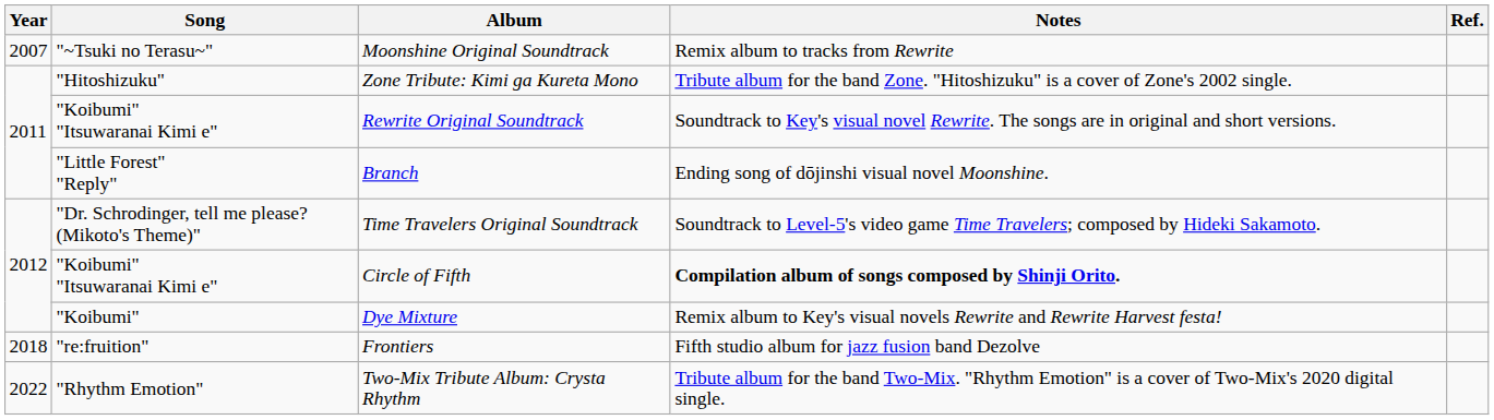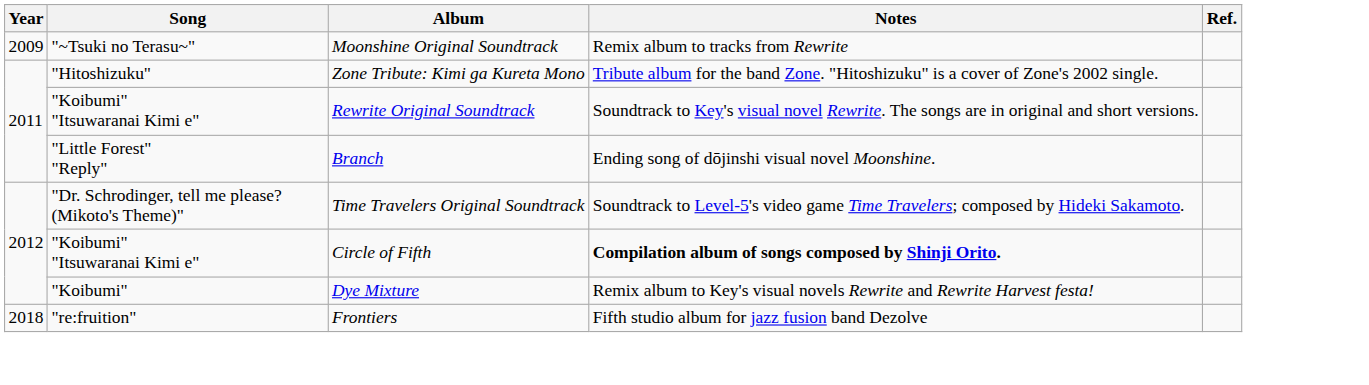 <table class="wikitable" border="1">
 <tr>
 <th rowspan="1">Year</th>
 <th rowspan="1" width="250">Song</th>
 <th rowspan="1">Album</th>
 <th rowspan="1">Notes</th>
 <th rowspan="1">Ref.</th>
 </tr>
 <tr>
-<td>2007</td>
+<td>2009</td>
 <td>"~Tsuki no Terasu~"</td>
 <td><em>Moonshine Original Soundtrack</em></td>
 <td>Remix album to tracks from <em>Rewrite</em></td>
 <td align="center"></td>
 </tr>
 <tr>
 <td rowspan="3">2011</td>
 <td>"Hitoshizuku"</td>
 <td><em>Zone Tribute: Kimi ga Kureta Mono</em></td>
 <td><a href='#'>Tribute album</a> for the band <a href='#'>Zone</a>. "Hitoshizuku" is a cover of Zone's 2002 single.</td>
 <td align="center"></td>
 </tr>
 <tr>
 <td>"Koibumi"<br>"Itsuwaranai Kimi e"</td>
 <td><em><a href='#'>Rewrite Original Soundtrack</a></em></td>
 <td>Soundtrack to <a href='#'>Key</a>'s <a href='#'>visual novel</a> <em><a href='#'>Rewrite</a></em>. The songs are in original and short versions.</td>
 <td align="center"></td>
 </tr>
 <tr>
 <td>"Little Forest"<br>"Reply"</td>
 <td><em><a href='#'>Branch</a></em></td>
 <td>Ending song of dōjinshi visual novel <em>Moonshine</em>.</td>
 <td align="center"></td>
 </tr>
 <tr>
 <td rowspan="3">2012</td>
 <td>"Dr. Schrodinger, tell me please? (Mikoto's Theme)"</td>
 <td><em>Time Travelers Original Soundtrack</em></td>
 <td>Soundtrack to <a href='#'>Level-5</a>'s video game <em><a href='#'>Time Travelers</a></em>; composed by <a href='#'>Hideki Sakamoto</a>.</td>
 <td align="center"></td>
 </tr>
 <tr>
 <td>"Koibumi"<br>"Itsuwaranai Kimi e"</td>
 <td><em>Circle of Fifth</em></td>
 <td><strong>Compilation album of songs composed by <a href='#'>Shinji Orito</a>.</strong></td>
 <td align="center"></td>
 </tr>
 <tr>
 <td>"Koibumi"</td>
 <td><em><a href='#'>Dye Mixture</a></em></td>
 <td>Remix album to Key's visual novels <em>Rewrite</em> and <em>Rewrite Harvest festa!</em></td>
 <td align="center"></td>
 </tr>
 <tr>
 <td>2018</td>
 <td>"re:fruition"</td>
 <td><em>Frontiers</em></td>
 <td>Fifth studio album for <a href='#'>jazz fusion</a> band Dezolve</td>
 <td align="center"></td>
 </tr>
-<tr>
-<td>2022</td>
-<td>"Rhythm Emotion"</td>
-<td><em>Two-Mix Tribute Album: Crysta Rhythm</em></td>
-<td><a href='#'>Tribute album</a> for the band <a href='#'>Two-Mix</a>. "Rhythm Emotion" is a cover of Two-Mix's 2020 digital single.</td>
-<td align="center"></td>
-</tr>
 </table>
